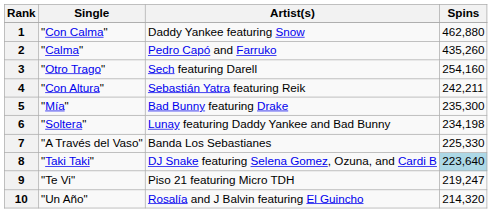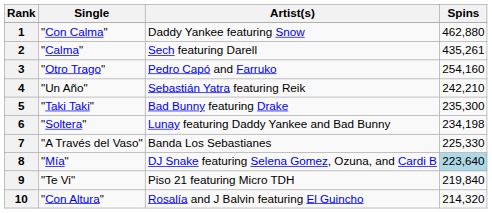 <table class="wikitable plainrowheaders">
 <tr>
 <th>Rank</th>
 <th>Single</th>
 <th>Artist(s)</th>
 <th>Spins</th>
 </tr>
 <tr>
 </tr>
 <tr>
 <th scope="row" style="text-align:center">1</th>
 <td>"<a href='#'>Con Calma</a>"</td>
 <td>Daddy Yankee featuring <a href='#'>Snow</a></td>
 <td>462,880</td>
 </tr>
 <tr>
 <th scope="row" style="text-align:center">2</th>
 <td>"<a href='#'>Calma</a>"</td>
-<td><a href='#'>Pedro Capó</a> and <a href='#'>Farruko</a></td>
-<td>435,260</td>
+<td><a href='#'>Sech</a> featuring Darell</td>
+<td>435,261</td>
 </tr>
 <tr>
 <th scope="row" style="text-align:center">3</th>
 <td>"<a href='#'>Otro Trago</a>"</td>
-<td><a href='#'>Sech</a> featuring Darell</td>
+<td><a href='#'>Pedro Capó</a> and <a href='#'>Farruko</a></td>
 <td>254,160</td>
 </tr>
 <tr>
 <th scope="row" style="text-align:center">4</th>
-<td>"<a href='#'>Con Altura</a>"</td>
+<td>"Un Año"</td>
 <td><a href='#'>Sebastián Yatra</a> featuring Reik</td>
-<td>242,211</td>
+<td>242,210</td>
 </tr>
 <tr>
 <th scope="row" style="text-align:center">5</th>
-<td>"<a href='#'>Mía</a>"</td>
+<td>"<a href='#'>Taki Taki</a>"</td>
 <td><a href='#'>Bad Bunny</a> featuring <a href='#'>Drake</a></td>
 <td>235,300</td>
 </tr>
 <tr>
 <th scope="row" style="text-align:center">6</th>
 <td>"<a href='#'>Soltera</a>"</td>
 <td><a href='#'>Lunay</a> featuring Daddy Yankee and Bad Bunny</td>
 <td>234,198</td>
 </tr>
 <tr>
 <th scope="row" style="text-align:center">7</th>
 <td>"A Través del Vaso"</td>
 <td>Banda Los Sebastianes</td>
 <td>225,330</td>
 </tr>
 <tr>
 <th scope="row" style="text-align:center">8</th>
-<td>"<a href='#'>Taki Taki</a>"</td>
+<td>"<a href='#'>Mía</a>"</td>
 <td><a href='#'>DJ Snake</a> featuring <a href='#'>Selena Gomez</a>, Ozuna, and <a href='#'>Cardi B</a></td>
 <td style="background: lightblue;">223,640</td>
 </tr>
 <tr>
 <th scope="row" style="text-align:center">9</th>
 <td>"Te Vi"</td>
 <td>Piso 21 featuring Micro TDH</td>
-<td>219,247</td>
+<td>219,840</td>
 </tr>
 <tr>
 <th scope="row" style="text-align:center">10</th>
-<td>"Un Año"</td>
+<td>"<a href='#'>Con Altura</a>"</td>
 <td><a href='#'>Rosalía</a> and J Balvin featuring <a href='#'>El Guincho</a></td>
 <td>214,320</td>
 </tr>
 </table>
